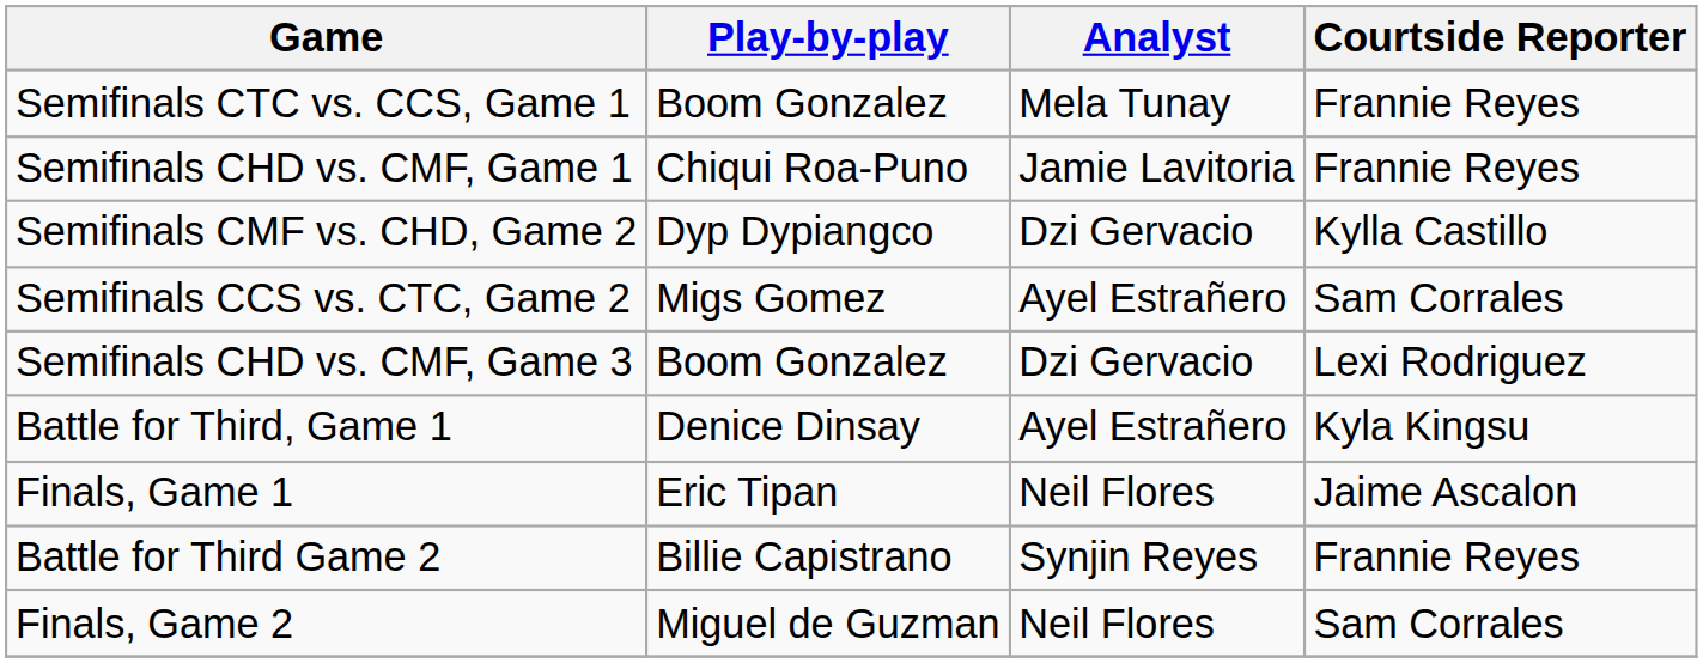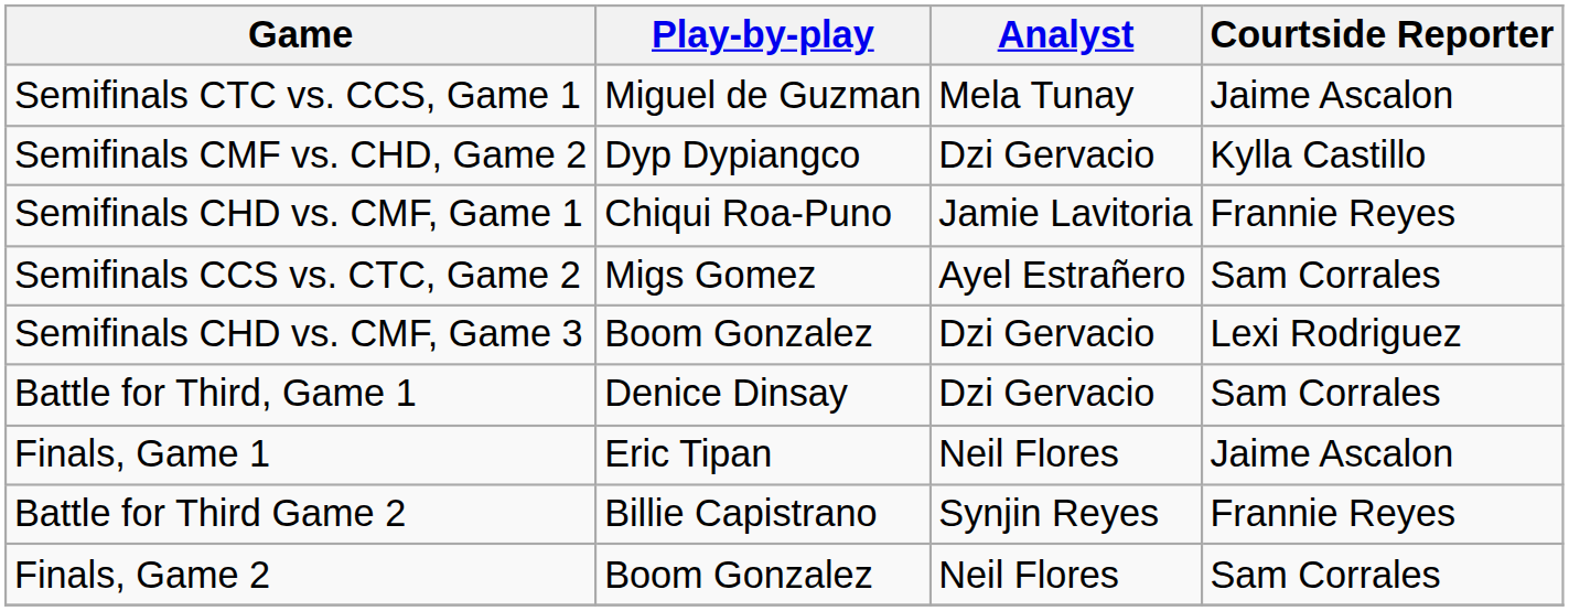 <table class=wikitable>
 <tr>
 <th>Game</th>
 <th><a href='#'>Play-by-play</a></th>
 <th><a href='#'>Analyst</a></th>
 <th>Courtside Reporter</th>
 </tr>
 <tr>
 <td>Semifinals CTC vs. CCS, Game 1</td>
-<td>Boom Gonzalez</td>
+<td>Miguel de Guzman</td>
 <td>Mela Tunay</td>
-<td>Frannie Reyes</td>
+<td>Jaime Ascalon</td>
+</tr>
+<tr>
+<td>Semifinals CMF vs. CHD, Game 2</td>
+<td>Dyp Dypiangco</td>
+<td>Dzi Gervacio</td>
+<td>Kylla Castillo</td>
 </tr>
 <tr>
 <td>Semifinals CHD vs. CMF, Game 1</td>
 <td>Chiqui Roa-Puno</td>
 <td>Jamie Lavitoria</td>
 <td>Frannie Reyes</td>
-</tr>
-<tr>
-<td>Semifinals CMF vs. CHD, Game 2</td>
-<td>Dyp Dypiangco</td>
-<td>Dzi Gervacio</td>
-<td>Kylla Castillo</td>
 </tr>
 <tr>
 <td>Semifinals CCS vs. CTC, Game 2</td>
 <td>Migs Gomez</td>
 <td>Ayel Estrañero</td>
 <td>Sam Corrales</td>
 </tr>
 <tr>
 <td>Semifinals CHD vs. CMF, Game 3</td>
 <td>Boom Gonzalez</td>
 <td>Dzi Gervacio</td>
 <td>Lexi Rodriguez</td>
 </tr>
 <tr>
 <td>Battle for Third, Game 1</td>
 <td>Denice Dinsay</td>
-<td>Ayel Estrañero</td>
-<td>Kyla Kingsu</td>
+<td>Dzi Gervacio</td>
+<td>Sam Corrales</td>
 </tr>
 <tr>
 <td>Finals, Game 1</td>
 <td>Eric Tipan</td>
 <td>Neil Flores</td>
 <td>Jaime Ascalon</td>
 </tr>
 <tr>
 <td>Battle for Third Game 2</td>
 <td>Billie Capistrano</td>
 <td>Synjin Reyes</td>
 <td>Frannie Reyes</td>
 </tr>
 <tr>
 <td>Finals, Game 2</td>
-<td>Miguel de Guzman</td>
+<td>Boom Gonzalez</td>
 <td>Neil Flores</td>
 <td>Sam Corrales</td>
 </tr>
 <tr>
 </tr>
 </table>
